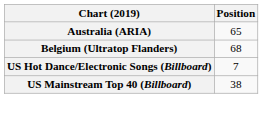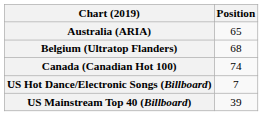 <table class="wikitable sortable plainrowheaders" style="text-align:center">
 <tr>
 <th scope="col">Chart (2019)</th>
 <th scope="col">Position</th>
 </tr>
 <tr>
 <th scope="row">Australia (ARIA)</th>
 <td>65</td>
 </tr>
 <tr>
 <th scope="row">Belgium (Ultratop Flanders)</th>
 <td>68</td>
 </tr>
 <tr>
+<th scope="row">Canada (Canadian Hot 100)</th>
+<td>74</td>
+</tr>
+<tr>
 <th scope="row">US Hot Dance/Electronic Songs (<em>Billboard</em>)</th>
 <td>7</td>
 </tr>
 <tr>
 <th scope="row">US Mainstream Top 40 (<em>Billboard</em>)</th>
-<td>38</td>
+<td>39</td>
 </tr>
 </table>
